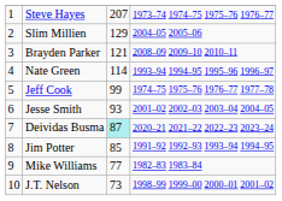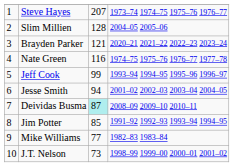 <table class="wikitable">
 <tr>
 </tr>
 <tr>
 <td>1</td>
 <td><a href='#'>Steve Hayes</a></td>
 <td>207</td>
 <td style="font-size:80%;"><a href='#'>1973–74</a> <a href='#'>1974–75</a> <a href='#'>1975–76</a> <a href='#'>1976–77</a></td>
 </tr>
 <tr>
 <td>2</td>
 <td>Slim Millien</td>
-<td>129</td>
+<td>128</td>
 <td style="font-size:80%;"><a href='#'>2004–05</a> <a href='#'>2005–06</a></td>
 </tr>
 <tr>
 <td>3</td>
 <td>Brayden Parker</td>
 <td>121</td>
-<td style="font-size:80%;"><a href='#'>2008–09</a> <a href='#'>2009–10</a> <a href='#'>2010–11</a></td>
+<td style="font-size:80%;"><a href='#'>2020–21</a> <a href='#'>2021–22</a> <a href='#'>2022–23</a> <a href='#'>2023–24</a></td>
 </tr>
 <tr>
 <td>4</td>
 <td>Nate Green</td>
-<td>114</td>
-<td style="font-size:80%;"><a href='#'>1993–94</a> <a href='#'>1994–95</a> <a href='#'>1995–96</a> <a href='#'>1996–97</a></td>
+<td>116</td>
+<td style="font-size:80%;"><a href='#'>1974–75</a> <a href='#'>1975–76</a> <a href='#'>1976–77</a> <a href='#'>1977–78</a></td>
 </tr>
 <tr>
 <td>5</td>
 <td><a href='#'>Jeff Cook</a></td>
 <td>99</td>
-<td style="font-size:80%;"><a href='#'>1974–75</a> <a href='#'>1975–76</a> <a href='#'>1976–77</a> <a href='#'>1977–78</a></td>
+<td style="font-size:80%;"><a href='#'>1993–94</a> <a href='#'>1994–95</a> <a href='#'>1995–96</a> <a href='#'>1996–97</a></td>
 </tr>
 <tr>
 <td>6</td>
 <td>Jesse Smith</td>
-<td>93</td>
+<td>94</td>
 <td style="font-size:80%;"><a href='#'>2001–02</a> <a href='#'>2002–03</a> <a href='#'>2003–04</a> <a href='#'>2004–05</a></td>
 </tr>
 <tr>
 <td>7</td>
 <td>Deividas Busma</td>
 <td style="background: paleturquoise;">87</td>
-<td style="font-size:80%;"><a href='#'>2020–21</a> <a href='#'>2021–22</a> <a href='#'>2022–23</a> <a href='#'>2023–24</a></td>
+<td style="font-size:80%;"><a href='#'>2008–09</a> <a href='#'>2009–10</a> <a href='#'>2010–11</a></td>
 </tr>
 <tr>
 <td>8</td>
 <td>Jim Potter</td>
 <td>85</td>
 <td style="font-size:80%;"><a href='#'>1991–92</a> <a href='#'>1992–93</a> <a href='#'>1993–94</a> <a href='#'>1994–95</a></td>
 </tr>
 <tr>
 <td>9</td>
 <td>Mike Williams</td>
 <td>77</td>
 <td style="font-size:80%;"><a href='#'>1982–83</a> <a href='#'>1983–84</a></td>
 </tr>
 <tr>
 <td>10</td>
 <td>J.T. Nelson</td>
 <td>73</td>
 <td style="font-size:80%;"><a href='#'>1998–99</a> <a href='#'>1999–00</a> <a href='#'>2000–01</a> <a href='#'>2001–02</a></td>
 </tr>
 </table>
